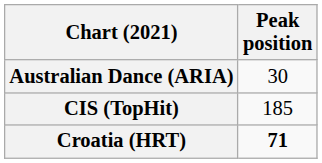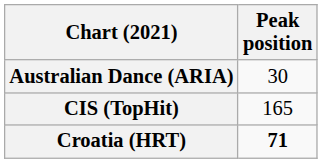 <table class="wikitable sortable plainrowheaders" style="text-align:center">
 <tr>
 <th scope="col">Chart (2021)</th>
 <th scope="col">Peak<br>position</th>
 </tr>
 <tr>
 <th scope="row">Australian Dance (ARIA)</th>
 <td>30</td>
 </tr>
 <tr>
 <th scope="row">CIS (TopHit)</th>
-<td>185</td>
+<td>165</td>
 </tr>
 <tr>
 <th scope="row">Croatia (HRT)</th>
 <td><strong>71</strong></td>
 </tr>
 </table>
